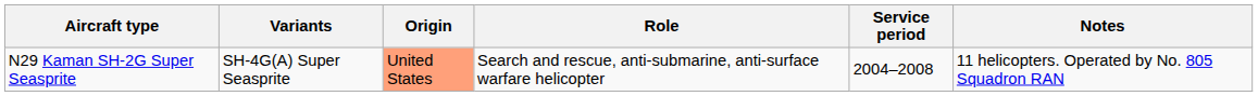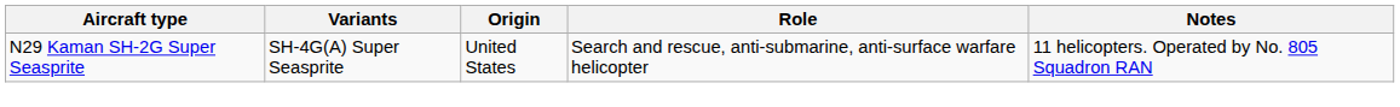 <table class=wikitable sortable">
 <tr>
 <th>Aircraft type</th>
 <th>Variants</th>
 <th>Origin</th>
 <th>Role</th>
-<th>Service period</th>
 <th>Notes</th>
 </tr>
 <tr>
 <td>N29 <a href='#'>Kaman SH-2G Super Seasprite</a></td>
 <td>SH-4G(A) Super Seasprite</td>
-<td style="background: lightsalmon;">United States</td>
+<td>United States</td>
 <td>Search and rescue, anti-submarine, anti-surface warfare helicopter</td>
-<td>2004–2008</td>
 <td>11 helicopters. Operated by No. <a href='#'>805 Squadron RAN</a></td>
 </tr>
 </table>
